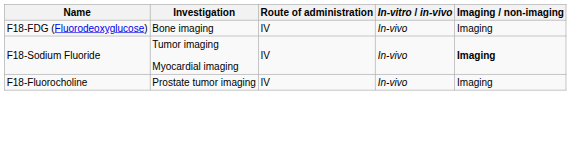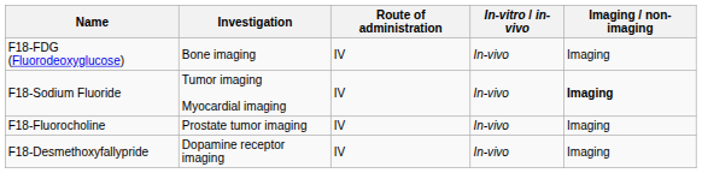 <table class="wikitable" style="font-size:95%">
 <tr>
 <th>Name</th>
 <th>Investigation</th>
 <th>Route of administration</th>
 <th><em>In-vitro</em> / <em>in-vivo</em></th>
 <th>Imaging / non-imaging</th>
 </tr>
 <tr>
 <td>F18-FDG (<a href='#'>Fluorodeoxyglucose</a>)</td>
 <td>Bone imaging</td>
 <td>IV</td>
 <td><em>In-vivo</em></td>
 <td>Imaging</td>
 </tr>
 <tr>
 <td>F18-Sodium Fluoride</td>
 <td>Tumor imaging<br><br>Myocardial imaging</td>
 <td>IV</td>
 <td><em>In-vivo</em></td>
 <td><strong>Imaging</strong></td>
 </tr>
 <tr>
 <td>F18-Fluorocholine</td>
 <td>Prostate tumor imaging</td>
 <td>IV</td>
 <td><em>In-vivo</em></td>
 <td>Imaging</td>
 </tr>
+<tr>
+<td>F18-Desmethoxyfallypride</td>
+<td>Dopamine receptor imaging</td>
+<td>IV</td>
+<td><em>In-vivo</em></td>
+<td>Imaging</td>
+</tr>
 </table>
